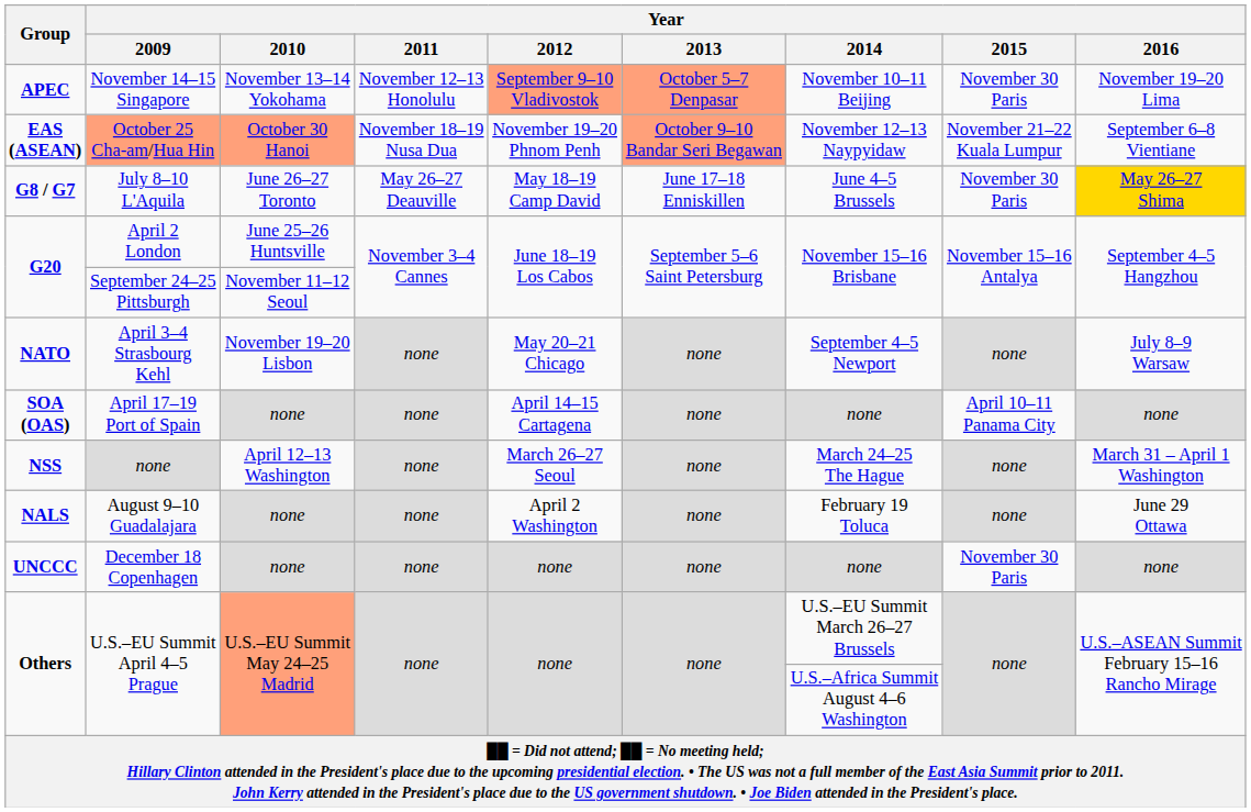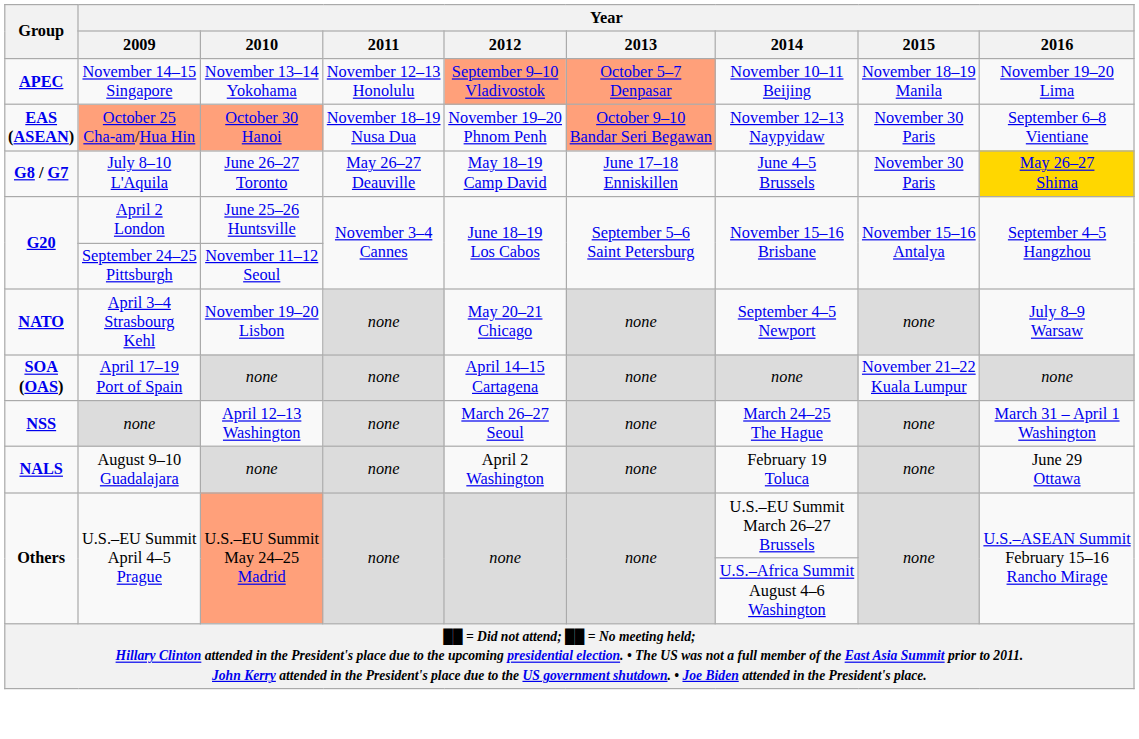 <table class="wikitable" style="margin:1em auto; font-size:85%; text-align:center;">
 <tr>
 <th rowspan="2">Group</th>
 <th colspan="8">Year</th>
 </tr>
 <tr>
 <th>2009</th>
 <th>2010</th>
 <th>2011</th>
 <th>2012</th>
 <th>2013</th>
 <th>2014</th>
 <th>2015</th>
 <th>2016</th>
 </tr>
 <tr>
 <td><strong><a href='#'>APEC</a></strong></td>
 <td><a href='#'>November 14–15</a><br> <a href='#'>Singapore</a></td>
 <td><a href='#'>November 13–14</a><br> <a href='#'>Yokohama</a></td>
 <td><a href='#'>November 12–13</a><br> <a href='#'>Honolulu</a></td>
 <td style="background:#ffa07a;"><a href='#'>September 9–10</a><br> <a href='#'>Vladivostok</a></td>
 <td style="background:#ffa07a;"><a href='#'>October 5–7</a><br> <a href='#'>Denpasar</a></td>
 <td><a href='#'>November 10–11</a> <br>  <a href='#'>Beijing</a></td>
-<td><a href='#'>November 30</a><br>  <a href='#'>Paris</a></td>
+<td><a href='#'>November 18–19</a><br> <a href='#'>Manila</a></td>
 <td><a href='#'>November 19–20</a><br> <a href='#'>Lima</a></td>
 </tr>
 <tr>
 <td><strong><a href='#'>EAS</a><br>(<a href='#'>ASEAN</a>)</strong></td>
 <td style="background:#ffa07a;"><a href='#'>October 25</a><br> <a href='#'>Cha-am</a>/<a href='#'>Hua Hin</a></td>
 <td style="background:#ffa07a;"><a href='#'>October 30</a><br> <a href='#'>Hanoi</a></td>
 <td><a href='#'>November 18–19</a><br> <a href='#'>Nusa Dua</a></td>
 <td><a href='#'>November 19–20</a><br> <a href='#'>Phnom Penh</a></td>
 <td style="background:#ffa07a;"><a href='#'>October 9–10</a><br> <a href='#'>Bandar Seri Begawan</a></td>
 <td><a href='#'>November 12–13</a><br> <a href='#'>Naypyidaw</a></td>
-<td><a href='#'>November 21–22</a><br> <a href='#'>Kuala Lumpur</a></td>
+<td><a href='#'>November 30</a><br>  <a href='#'>Paris</a></td>
 <td><a href='#'>September 6–8</a><br> <a href='#'>Vientiane</a></td>
 </tr>
 <tr>
 <td><strong><a href='#'>G8</a> / <a href='#'>G7</a></strong></td>
 <td><a href='#'>July 8–10</a><br> <a href='#'>L'Aquila</a></td>
 <td><a href='#'>June 26–27</a><br> <a href='#'>Toronto</a></td>
 <td><a href='#'>May 26–27</a><br> <a href='#'>Deauville</a></td>
 <td><a href='#'>May 18–19</a><br> <a href='#'>Camp David</a></td>
 <td><a href='#'>June 17–18</a><br> <a href='#'>Enniskillen</a></td>
 <td><a href='#'>June 4–5</a><br> <a href='#'>Brussels</a></td>
 <td><a href='#'>November 30</a><br>  <a href='#'>Paris</a></td>
 <td style="background: gold;"><a href='#'>May 26–27</a><br> <a href='#'>Shima</a></td>
 </tr>
 <tr>
 <td rowspan="2"><strong><a href='#'>G20</a></strong></td>
 <td><a href='#'>April 2</a><br> <a href='#'>London</a></td>
 <td><a href='#'>June 25–26</a><br> <a href='#'>Huntsville</a></td>
 <td rowspan="2"><a href='#'>November 3–4</a><br> <a href='#'>Cannes</a></td>
 <td rowspan="2"><a href='#'>June 18–19</a><br> <a href='#'>Los Cabos</a></td>
 <td rowspan="2"><a href='#'>September 5–6</a><br> <a href='#'>Saint Petersburg</a></td>
 <td rowspan="2"><a href='#'>November 15–16</a><br> <a href='#'>Brisbane</a></td>
 <td rowspan="2"><a href='#'>November 15–16</a><br> <a href='#'>Antalya</a></td>
 <td rowspan="2"><a href='#'>September 4–5</a><br> <a href='#'>Hangzhou</a></td>
 </tr>
 <tr>
 <td><a href='#'>September 24–25</a><br> <a href='#'>Pittsburgh</a></td>
 <td><a href='#'>November 11–12</a><br> <a href='#'>Seoul</a></td>
 </tr>
 <tr>
 <td><strong><a href='#'>NATO</a></strong></td>
 <td><a href='#'>April 3–4</a><br> <a href='#'>Strasbourg</a><br> <a href='#'>Kehl</a></td>
 <td><a href='#'>November 19–20</a><br> <a href='#'>Lisbon</a></td>
 <td style="background:#dcdcdc;"><em>none</em></td>
 <td><a href='#'>May 20–21</a><br> <a href='#'>Chicago</a></td>
 <td style="background:#dcdcdc;"><em>none</em></td>
 <td><a href='#'>September 4–5</a><br> <a href='#'>Newport</a></td>
 <td style="background:#dcdcdc;"><em>none</em></td>
 <td><a href='#'>July 8–9</a><br> <a href='#'>Warsaw</a></td>
 </tr>
 <tr>
 <td><strong><a href='#'>SOA</a><br>(<a href='#'>OAS</a>)</strong></td>
 <td><a href='#'>April 17–19</a><br> <a href='#'>Port of Spain</a></td>
 <td style="background:#dcdcdc;"><em>none</em></td>
 <td style="background:#dcdcdc;"><em>none</em></td>
 <td><a href='#'>April 14–15</a><br> <a href='#'>Cartagena</a></td>
 <td style="background:#dcdcdc;"><em>none</em></td>
 <td style="background:#dcdcdc;"><em>none</em></td>
-<td><a href='#'>April 10–11</a><br> <a href='#'>Panama City</a></td>
+<td><a href='#'>November 21–22</a><br> <a href='#'>Kuala Lumpur</a></td>
 <td style="background:#dcdcdc;"><em>none</em></td>
 </tr>
 <tr>
 <td><strong><a href='#'>NSS</a></strong></td>
 <td style="background:#dcdcdc;"><em>none</em></td>
 <td><a href='#'>April 12–13</a><br> <a href='#'>Washington</a></td>
 <td style="background:#dcdcdc;"><em>none</em></td>
 <td><a href='#'>March 26–27</a><br> <a href='#'>Seoul</a></td>
 <td style="background:#dcdcdc;"><em>none</em></td>
 <td><a href='#'>March 24–25</a><br> <a href='#'>The Hague</a></td>
 <td style="background:#dcdcdc;"><em>none</em></td>
 <td><a href='#'>March 31 – April 1</a><br> <a href='#'>Washington</a></td>
 </tr>
 <tr>
 <td><strong><a href='#'>NALS</a></strong></td>
 <td>August 9–10<br> <a href='#'>Guadalajara</a></td>
 <td style="background:#dcdcdc;"><em>none</em></td>
 <td style="background:#dcdcdc;"><em>none</em></td>
 <td>April 2<br> <a href='#'>Washington</a></td>
 <td style="background:#dcdcdc;"><em>none</em></td>
 <td>February 19<br> <a href='#'>Toluca</a></td>
 <td style="background:#dcdcdc;"><em>none</em></td>
 <td>June 29<br> <a href='#'>Ottawa</a></td>
 </tr>
 <tr>
-<td><strong><a href='#'>UNCCC</a></strong></td>
-<td><a href='#'>December 18</a><br> <a href='#'>Copenhagen</a></td>
-<td style="background:#dcdcdc;"><em>none</em></td>
-<td style="background:#dcdcdc;"><em>none</em></td>
-<td style="background:#dcdcdc;"><em>none</em></td>
-<td style="background:#dcdcdc;"><em>none</em></td>
-<td style="background:#dcdcdc;"><em>none</em></td>
-<td><a href='#'>November 30</a><br>  <a href='#'>Paris</a></td>
-<td style="background:#dcdcdc;"><em>none</em></td>
-</tr>
-<tr>
 <td rowspan="2"><strong>Others</strong></td>
 <td rowspan="2">U.S.–EU Summit<br>April 4–5<br> <a href='#'>Prague</a></td>
 <td rowspan="2" style="background:#ffa07a;">U.S.–EU Summit<br>May 24–25<br> <a href='#'>Madrid</a></td>
 <td rowspan="2" style="background:#dcdcdc;"><em>none</em></td>
 <td rowspan="2" style="background:#dcdcdc;"><em>none</em></td>
 <td rowspan="2" style="background:#dcdcdc;"><em>none</em></td>
 <td>U.S.–EU Summit<br>March 26–27<br> <a href='#'>Brussels</a></td>
 <td rowspan="2" style="background:#dcdcdc;"><em>none</em></td>
 <td rowspan="2"><a href='#'>U.S.–ASEAN Summit</a><br>February 15–16<br> <a href='#'>Rancho Mirage</a></td>
 </tr>
 <tr>
 <td><a href='#'>U.S.–Africa Summit</a><br>August 4–6<br> <a href='#'>Washington</a></td>
 </tr>
 <tr>
 <th colspan="9"><small><em><span>██</span> = Did not attend; <span>██</span> = No meeting held; <br><a href='#'>Hillary Clinton</a> attended in the President's place due to the upcoming <a href='#'>presidential election</a>. • The US was not a full member of the <a href='#'>East Asia Summit</a> prior to 2011.<br><a href='#'>John Kerry</a> attended in the President's place due to the <a href='#'>US government shutdown</a>. • <a href='#'>Joe Biden</a> attended in the President's place.</em></small></th>
 </tr>
 </table>
